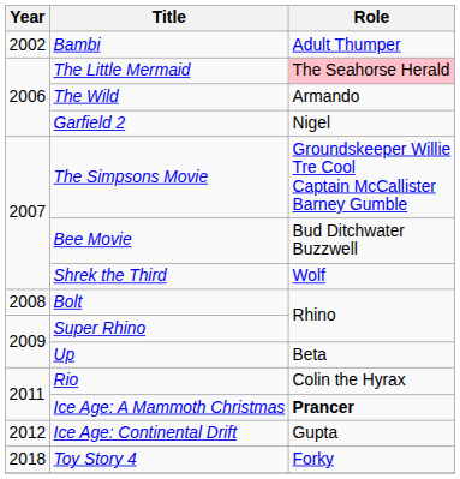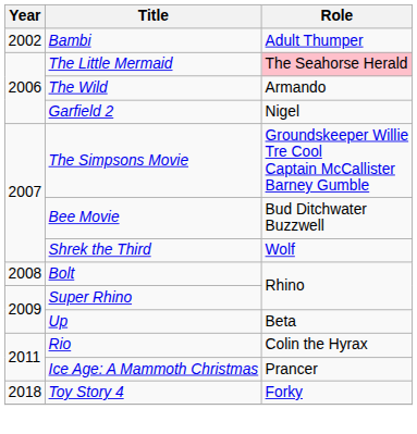 <table class="wikitable sortable">
 <tr>
 <th>Year</th>
 <th>Title</th>
 <th>Role</th>
 </tr>
 <tr>
 <td>2002</td>
 <td><em><a href='#'>Bambi</a></em></td>
 <td><a href='#'>Adult Thumper</a></td>
 </tr>
 <tr>
 <td rowspan=3>2006</td>
 <td><em><a href='#'>The Little Mermaid</a></em></td>
 <td style="background: pink;">The Seahorse Herald</td>
 </tr>
 <tr>
 <td><em><a href='#'>The Wild</a></em></td>
 <td>Armando</td>
 </tr>
 <tr>
 <td><em><a href='#'>Garfield 2</a></em></td>
 <td>Nigel</td>
 </tr>
 <tr>
 <td rowspan=3>2007</td>
 <td><em><a href='#'>The Simpsons Movie</a></em></td>
 <td><a href='#'>Groundskeeper Willie</a><br><a href='#'>Tre Cool</a><br><a href='#'>Captain McCallister</a><br><a href='#'>Barney Gumble</a></td>
 </tr>
 <tr>
 <td><em><a href='#'>Bee Movie</a></em></td>
 <td>Bud Ditchwater<br>Buzzwell</td>
 </tr>
 <tr>
 <td><em><a href='#'>Shrek the Third</a></em></td>
 <td><a href='#'>Wolf</a></td>
 </tr>
 <tr>
 <td>2008</td>
 <td><em><a href='#'>Bolt</a></em></td>
 <td rowspan=2>Rhino</td>
 </tr>
 <tr>
 <td rowspan=2>2009</td>
 <td><em><a href='#'>Super Rhino</a></em></td>
 </tr>
 <tr>
 <td><em><a href='#'>Up</a></em></td>
 <td>Beta</td>
 </tr>
 <tr>
 <td rowspan=2>2011</td>
 <td><em><a href='#'>Rio</a></em></td>
 <td>Colin the Hyrax</td>
 </tr>
 <tr>
 <td><em><a href='#'>Ice Age: A Mammoth Christmas</a></em></td>
-<td><strong>Prancer</strong></td>
-</tr>
-<tr>
-<td>2012</td>
-<td><em><a href='#'>Ice Age: Continental Drift</a></em></td>
-<td>Gupta</td>
+<td>Prancer</td>
 </tr>
 <tr>
 <td>2018</td>
 <td><em><a href='#'>Toy Story 4</a></em></td>
 <td><a href='#'>Forky</a></td>
 </tr>
 <tr>
 </tr>
 </table>
